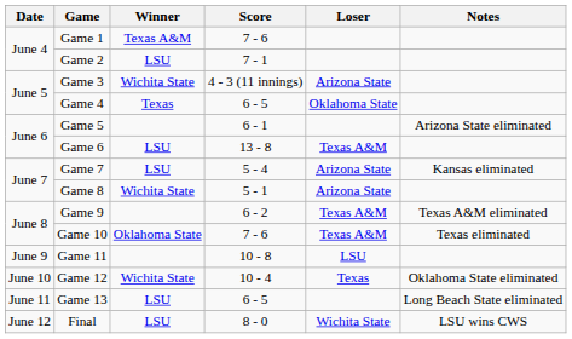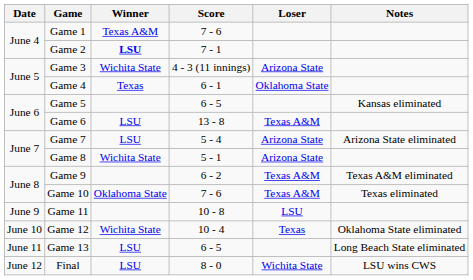 <table class="wikitable">
 <tr style="text-align:center; background:#f2f2f2;">
 <th>Date</th>
 <th>Game</th>
 <th>Winner</th>
 <th>Score</th>
 <th>Loser</th>
 <th>Notes</th>
 </tr>
 <tr align=center>
 <td rowspan=2>June 4</td>
 <td>Game 1</td>
 <td><a href='#'>Texas A&M</a></td>
 <td>7 - 6</td>
 <td></td>
 <td></td>
 </tr>
 <tr align=center>
 <td>Game 2</td>
-<td><a href='#'>LSU</a></td>
+<td><strong><a href='#'>LSU</a></strong></td>
 <td>7 - 1</td>
 <td></td>
 <td></td>
 </tr>
 <tr align=center>
 <td rowspan=2>June 5</td>
 <td>Game 3</td>
 <td><a href='#'>Wichita State</a></td>
 <td>4 - 3 (11 innings)</td>
 <td><a href='#'>Arizona State</a></td>
 <td></td>
 </tr>
 <tr align=center>
 <td>Game 4</td>
 <td><a href='#'>Texas</a></td>
-<td>6 - 5</td>
+<td>6 - 1</td>
 <td><a href='#'>Oklahoma State</a></td>
 <td></td>
 </tr>
 <tr align=center>
 <td rowspan=2>June 6</td>
 <td>Game 5</td>
 <td></td>
-<td>6 - 1</td>
+<td>6 - 5</td>
 <td></td>
-<td>Arizona State eliminated</td>
+<td>Kansas eliminated</td>
 </tr>
 <tr align=center>
 <td>Game 6</td>
 <td><a href='#'>LSU</a></td>
 <td>13 - 8</td>
 <td><a href='#'>Texas A&M</a></td>
 <td></td>
 </tr>
 <tr align=center>
 <td rowspan=2>June 7</td>
 <td>Game 7</td>
 <td><a href='#'>LSU</a></td>
 <td>5 - 4</td>
 <td><a href='#'>Arizona State</a></td>
-<td>Kansas eliminated</td>
+<td>Arizona State eliminated</td>
 </tr>
 <tr align=center>
 <td>Game 8</td>
 <td><a href='#'>Wichita State</a></td>
 <td>5 - 1</td>
 <td><a href='#'>Arizona State</a></td>
 <td></td>
 </tr>
 <tr align=center>
 <td rowspan=2>June 8</td>
 <td>Game 9</td>
 <td></td>
 <td>6 - 2</td>
 <td><a href='#'>Texas A&M</a></td>
 <td>Texas A&M eliminated</td>
 </tr>
 <tr align=center>
 <td>Game 10</td>
 <td><a href='#'>Oklahoma State</a></td>
 <td>7 - 6</td>
 <td><a href='#'>Texas A&M</a></td>
 <td>Texas eliminated</td>
 </tr>
 <tr align=center>
 <td>June 9</td>
 <td>Game 11</td>
 <td></td>
 <td>10 - 8</td>
 <td><a href='#'>LSU</a></td>
 <td></td>
 </tr>
 <tr align=center>
 <td>June 10</td>
 <td>Game 12</td>
 <td><a href='#'>Wichita State</a></td>
 <td>10 - 4</td>
 <td><a href='#'>Texas</a></td>
 <td>Oklahoma State eliminated</td>
 </tr>
 <tr align=center>
 <td>June 11</td>
 <td>Game 13</td>
 <td><a href='#'>LSU</a></td>
 <td>6 - 5</td>
 <td></td>
 <td>Long Beach State eliminated</td>
 </tr>
 <tr align=center>
 <td>June 12</td>
 <td>Final</td>
 <td><a href='#'>LSU</a></td>
 <td>8 - 0</td>
 <td><a href='#'>Wichita State</a></td>
 <td>LSU wins CWS</td>
 </tr>
 </table>
